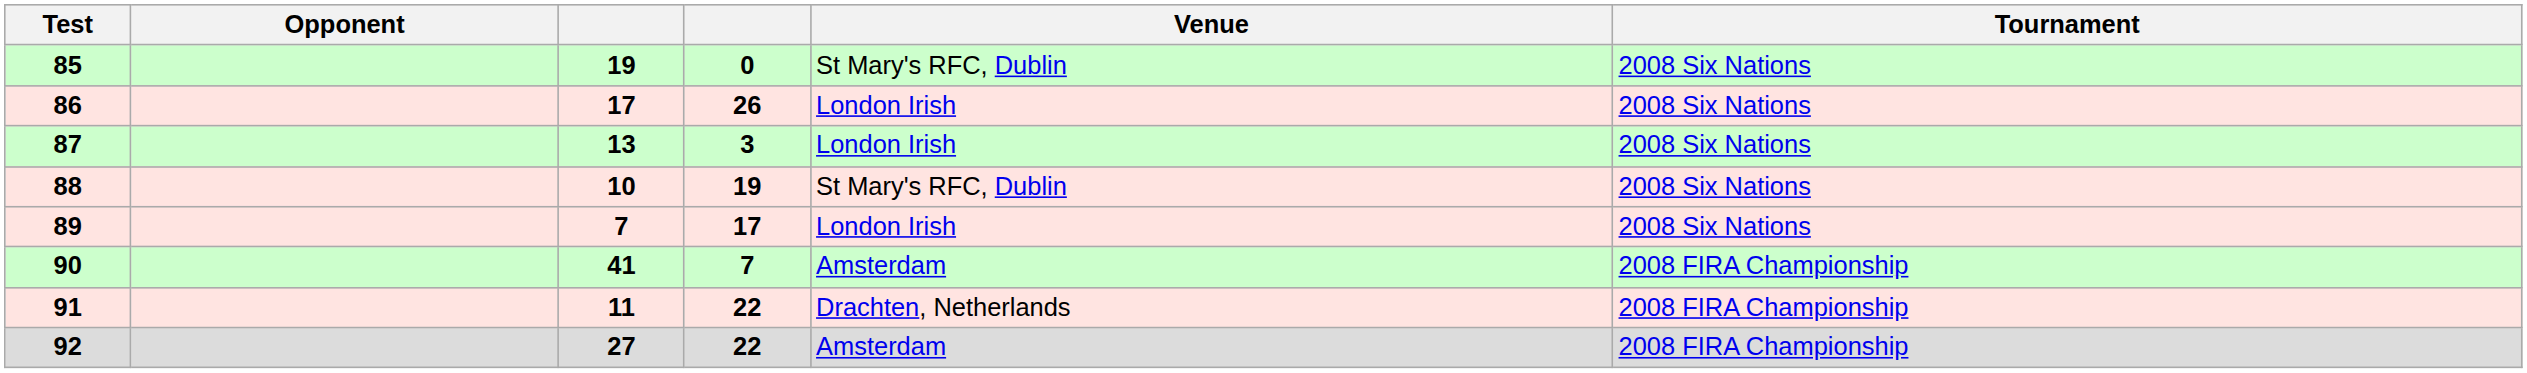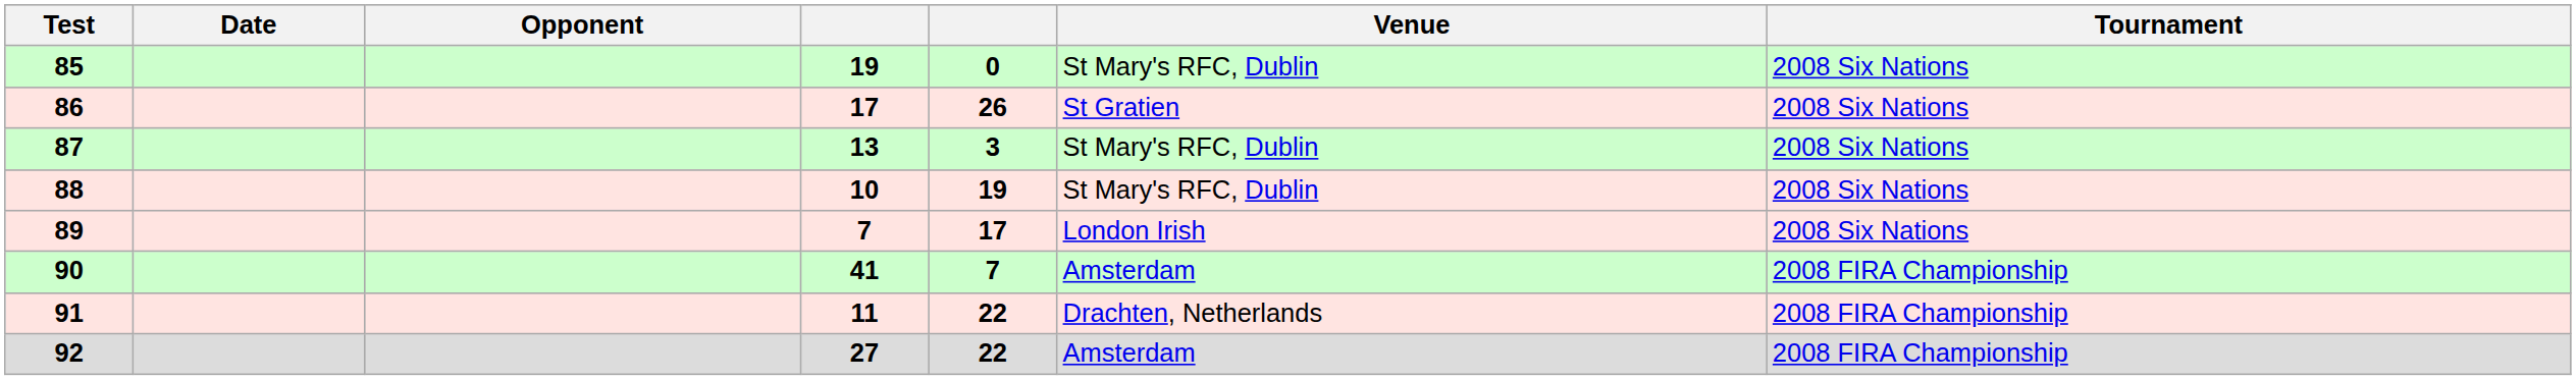 <table class="wikitable sortable" style="width:100%">
 <tr>
 <th style="width:5%">Test</th>
+<th style="width:9%">Date</th>
 <th style="width:17%">Opponent</th>
 <th style="width:5%"></th>
 <th style="width:5%"></th>
 <th>Venue</th>
 <th>Tournament</th>
 </tr>
 <tr bgcolor="#ccffcc">
 <td align="center"><strong>85</strong></td>
 <td></td>
+<td></td>
 <td align="center"><strong>19</strong></td>
 <td align="center"><strong>0</strong></td>
 <td>St Mary's RFC, <a href='#'>Dublin</a></td>
 <td><a href='#'>2008 Six Nations</a></td>
 </tr>
 <tr bgcolor="FFE4E1">
 <td align="center"><strong>86</strong></td>
 <td></td>
+<td></td>
 <td align="center"><strong>17</strong></td>
 <td align="center"><strong>26</strong></td>
-<td><a href='#'>London Irish</a></td>
+<td><a href='#'>St Gratien</a></td>
 <td><a href='#'>2008 Six Nations</a></td>
 </tr>
 <tr bgcolor="#ccffcc">
 <td align="center"><strong>87</strong></td>
 <td></td>
+<td></td>
 <td align="center"><strong>13</strong></td>
 <td align="center"><strong>3</strong></td>
-<td><a href='#'>London Irish</a></td>
+<td>St Mary's RFC, <a href='#'>Dublin</a></td>
 <td><a href='#'>2008 Six Nations</a></td>
 </tr>
 <tr bgcolor="FFE4E1">
 <td align="center"><strong>88</strong></td>
+<td></td>
 <td></td>
 <td align="center"><strong>10</strong></td>
 <td align="center"><strong>19</strong></td>
 <td>St Mary's RFC, <a href='#'>Dublin</a></td>
 <td><a href='#'>2008 Six Nations</a></td>
 </tr>
 <tr bgcolor="FFE4E1">
 <td align="center"><strong>89</strong></td>
 <td></td>
+<td></td>
 <td align="center"><strong>7</strong></td>
 <td align="center"><strong>17</strong></td>
 <td><a href='#'>London Irish</a></td>
 <td><a href='#'>2008 Six Nations</a></td>
 </tr>
 <tr bgcolor="#ccffcc">
 <td align="center"><strong>90</strong></td>
+<td></td>
 <td></td>
 <td align="center"><strong>41</strong></td>
 <td align="center"><strong>7</strong></td>
 <td><a href='#'>Amsterdam</a></td>
 <td><a href='#'>2008 FIRA Championship</a></td>
 </tr>
 <tr bgcolor="FFE4E1">
 <td align="center"><strong>91</strong></td>
 <td></td>
+<td></td>
 <td align="center"><strong>11</strong></td>
 <td align="center"><strong>22</strong></td>
 <td><a href='#'>Drachten</a>, Netherlands</td>
 <td><a href='#'>2008 FIRA Championship</a></td>
 </tr>
 <tr bgcolor="DCDCDC">
 <td align="center"><strong>92</strong></td>
 <td></td>
+<td></td>
 <td align="center"><strong>27</strong></td>
 <td align="center"><strong>22</strong></td>
 <td><a href='#'>Amsterdam</a></td>
 <td><a href='#'>2008 FIRA Championship</a></td>
 </tr>
 </table>
